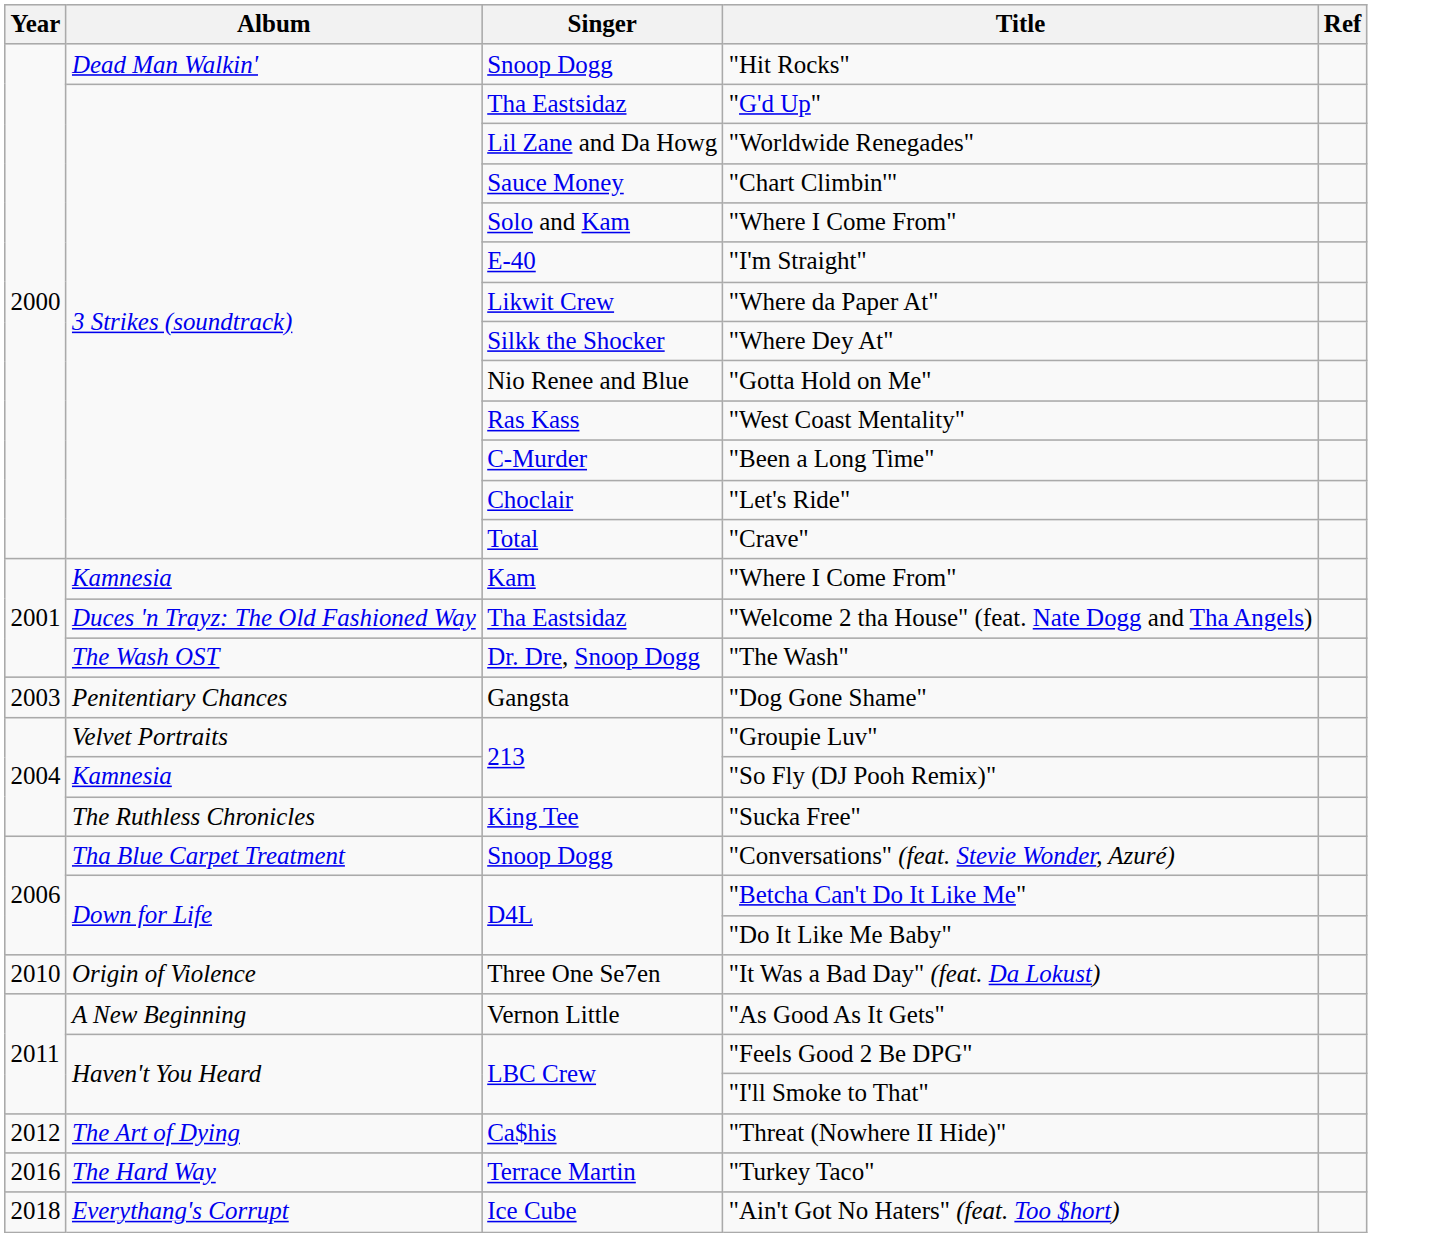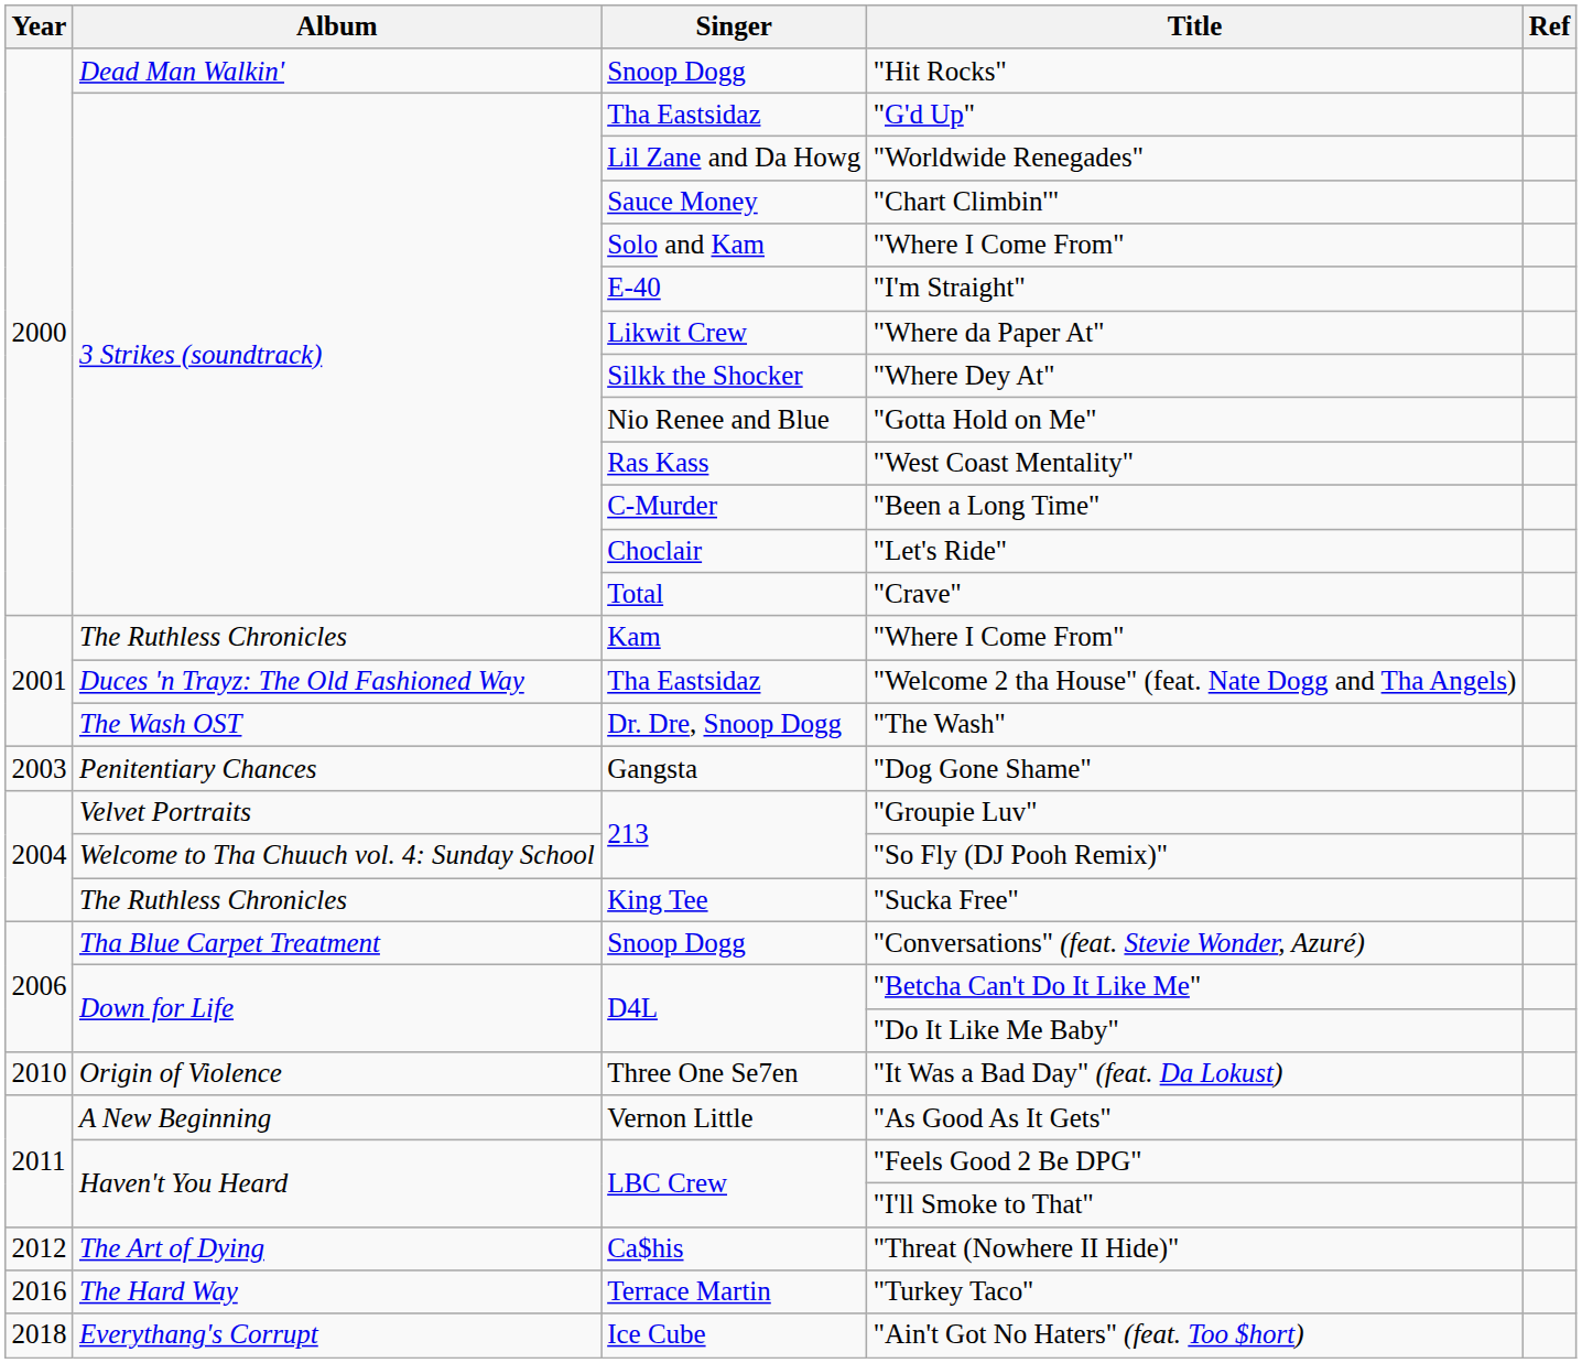 <table class="wikitable sortable">
 <tr>
 <th>Year</th>
 <th>Album</th>
 <th>Singer</th>
 <th>Title</th>
 <th>Ref</th>
 </tr>
 <tr>
 <td rowspan="13">2000</td>
 <td><em><a href='#'>Dead Man Walkin'</a></em></td>
 <td><a href='#'>Snoop Dogg</a></td>
 <td>"Hit Rocks"</td>
 <td></td>
 </tr>
 <tr>
 <td rowspan="12"><em><a href='#'>3 Strikes (soundtrack)</a></em></td>
 <td><a href='#'>Tha Eastsidaz</a></td>
 <td>"<a href='#'>G'd Up</a>"</td>
 <td></td>
 </tr>
 <tr>
 <td><a href='#'>Lil Zane</a> and Da Howg</td>
 <td>"Worldwide Renegades"</td>
 <td></td>
 </tr>
 <tr>
 <td><a href='#'>Sauce Money</a></td>
 <td>"Chart Climbin'"</td>
 <td></td>
 </tr>
 <tr>
 <td><a href='#'>Solo</a> and <a href='#'>Kam</a></td>
 <td>"Where I Come From"</td>
 <td></td>
 </tr>
 <tr>
 <td><a href='#'>E-40</a></td>
 <td>"I'm Straight"</td>
 <td></td>
 </tr>
 <tr>
 <td><a href='#'>Likwit Crew</a></td>
 <td>"Where da Paper At"</td>
 <td></td>
 </tr>
 <tr>
 <td><a href='#'>Silkk the Shocker</a></td>
 <td>"Where Dey At"</td>
 <td></td>
 </tr>
 <tr>
 <td>Nio Renee and Blue</td>
 <td>"Gotta Hold on Me"</td>
 <td></td>
 </tr>
 <tr>
 <td><a href='#'>Ras Kass</a></td>
 <td>"West Coast Mentality"</td>
 <td></td>
 </tr>
 <tr>
 <td><a href='#'>C-Murder</a></td>
 <td>"Been a Long Time"</td>
 <td></td>
 </tr>
 <tr>
 <td><a href='#'>Choclair</a></td>
 <td>"Let's Ride"</td>
 <td></td>
 </tr>
 <tr>
 <td><a href='#'>Total</a></td>
 <td>"Crave"</td>
 <td></td>
 </tr>
 <tr>
 <td rowspan="3">2001</td>
-<td><em><a href='#'>Kamnesia</a></em></td>
+<td><em>The Ruthless Chronicles</em></td>
 <td><a href='#'>Kam</a></td>
 <td>"Where I Come From"</td>
 <td></td>
 </tr>
 <tr>
 <td><em><a href='#'>Duces 'n Trayz: The Old Fashioned Way</a></em></td>
 <td><a href='#'>Tha Eastsidaz</a></td>
 <td>"Welcome 2 tha House" (feat. <a href='#'>Nate Dogg</a> and <a href='#'>Tha Angels</a>)</td>
 <td></td>
 </tr>
 <tr>
 <td><em><a href='#'>The Wash OST</a></em></td>
 <td><a href='#'>Dr. Dre</a>, <a href='#'>Snoop Dogg</a></td>
 <td>"The Wash"</td>
 <td></td>
 </tr>
 <tr>
 <td>2003</td>
 <td><em>Penitentiary Chances</em></td>
 <td>Gangsta</td>
 <td>"Dog Gone Shame"</td>
 <td></td>
 </tr>
 <tr>
 <td rowspan="3">2004</td>
 <td><em>Velvet Portraits</em></td>
 <td rowspan="2"><a href='#'>213</a></td>
 <td>"Groupie Luv"</td>
 <td></td>
 </tr>
 <tr>
-<td><em><a href='#'>Kamnesia</a></em></td>
+<td><em>Welcome to Tha Chuuch vol. 4: Sunday School</em></td>
 <td>"So Fly (DJ Pooh Remix)"</td>
 <td></td>
 </tr>
 <tr>
 <td><em>The Ruthless Chronicles</em></td>
 <td><a href='#'>King Tee</a></td>
 <td>"Sucka Free"</td>
 <td></td>
 </tr>
 <tr>
 <td rowspan="3">2006</td>
 <td><em><a href='#'>Tha Blue Carpet Treatment</a></em></td>
 <td><a href='#'>Snoop Dogg</a></td>
 <td>"Conversations" <em>(feat. <a href='#'>Stevie Wonder</a>, Azuré)</em></td>
 <td></td>
 </tr>
 <tr>
 <td rowspan="2"><em><a href='#'>Down for Life</a></em></td>
 <td rowspan="2"><a href='#'>D4L</a></td>
 <td>"<a href='#'>Betcha Can't Do It Like Me</a>"</td>
 <td></td>
 </tr>
 <tr>
 <td>"Do It Like Me Baby"</td>
 <td></td>
 </tr>
 <tr>
 <td>2010</td>
 <td><em>Origin of Violence</em></td>
 <td>Three One Se7en</td>
 <td>"It Was a Bad Day" <em>(feat. <a href='#'>Da Lokust</a>)</em></td>
 <td></td>
 </tr>
 <tr>
 <td rowspan="3">2011</td>
 <td><em>A New Beginning</em></td>
 <td>Vernon Little</td>
 <td>"As Good As It Gets"</td>
 <td></td>
 </tr>
 <tr>
 <td rowspan="2"><em>Haven't You Heard</em></td>
 <td rowspan="2"><a href='#'>LBC Crew</a></td>
 <td>"Feels Good 2 Be DPG"</td>
 <td></td>
 </tr>
 <tr>
 <td>"I'll Smoke to That"</td>
 <td></td>
 </tr>
 <tr>
 <td>2012</td>
 <td><em><a href='#'>The Art of Dying</a></em></td>
 <td><a href='#'>Ca$his</a></td>
 <td>"Threat (Nowhere II Hide)"</td>
 <td></td>
 </tr>
 <tr>
 <td>2016</td>
 <td><em><a href='#'>The Hard Way</a></em></td>
 <td><a href='#'>Terrace Martin</a></td>
 <td>"Turkey Taco"</td>
 <td></td>
 </tr>
 <tr>
 <td>2018</td>
 <td><em><a href='#'>Everythang's Corrupt</a></em></td>
 <td><a href='#'>Ice Cube</a></td>
 <td>"Ain't Got No Haters" <em>(feat. <a href='#'>Too $hort</a>)</em></td>
 <td></td>
 </tr>
 </table>
